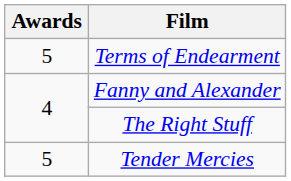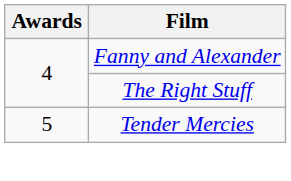 <table class="wikitable plainrowheaders" style="text-align: center;">
 <tr>
 <th scope="col" style="width:55px;">Awards</th>
 <th scope="col" style="text-align:center;">Film</th>
-</tr>
-<tr>
-<td scope="row" style="text-align:center">5</td>
-<td><em><a href='#'>Terms of Endearment</a></em></td>
 </tr>
 <tr>
 <td rowspan="2" scope="row" style="text-align:center">4</td>
 <td><em><a href='#'>Fanny and Alexander</a></em></td>
 </tr>
 <tr>
 <td><em><a href='#'>The Right Stuff</a></em></td>
 </tr>
 <tr>
 <td>5</td>
 <td><em><a href='#'>Tender Mercies</a></em></td>
 </tr>
 </table>
